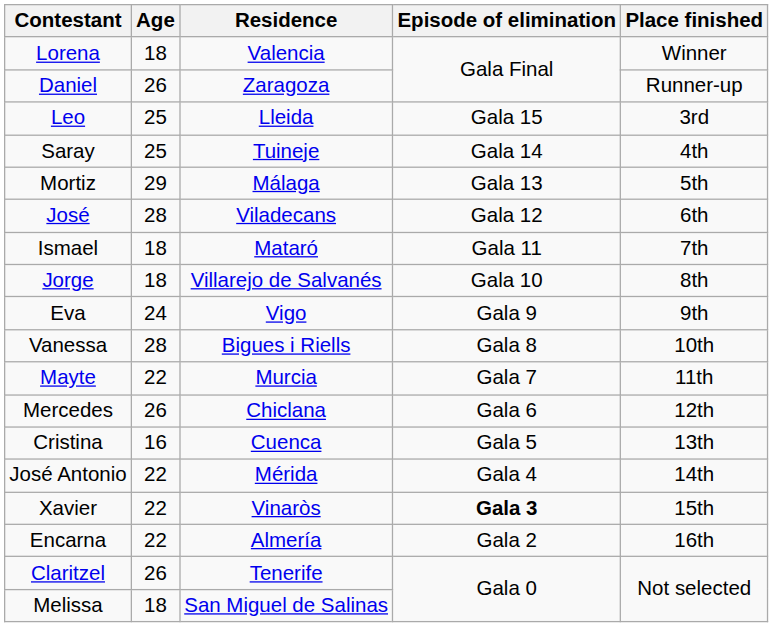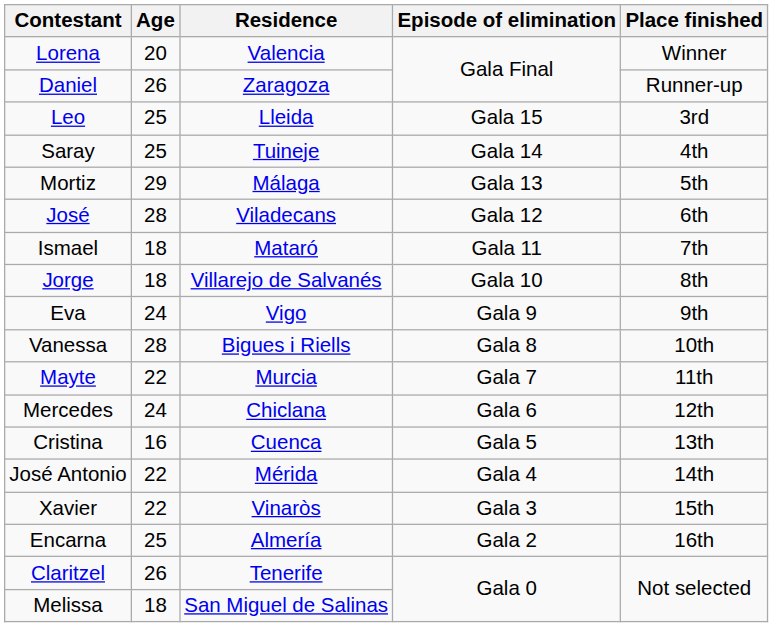 <table class="wikitable" style="text-align:center">
 <tr>
 <th>Contestant</th>
 <th>Age</th>
 <th>Residence</th>
 <th>Episode of elimination</th>
 <th>Place finished</th>
 </tr>
 <tr>
 <td><a href='#'>Lorena</a></td>
-<td>18</td>
+<td>20</td>
 <td><a href='#'>Valencia</a></td>
 <td rowspan="2">Gala Final</td>
 <td>Winner</td>
 </tr>
 <tr>
 <td><a href='#'>Daniel</a></td>
 <td>26</td>
 <td><a href='#'>Zaragoza</a></td>
 <td>Runner-up</td>
 </tr>
 <tr>
 <td><a href='#'>Leo</a></td>
 <td>25</td>
 <td><a href='#'>Lleida</a></td>
 <td>Gala 15</td>
 <td>3rd</td>
 </tr>
 <tr>
 <td>Saray</td>
 <td>25</td>
 <td><a href='#'>Tuineje</a></td>
 <td>Gala 14</td>
 <td>4th</td>
 </tr>
 <tr>
 <td>Mortiz</td>
 <td>29</td>
 <td><a href='#'>Málaga</a></td>
 <td>Gala 13</td>
 <td>5th</td>
 </tr>
 <tr>
 <td><a href='#'>José</a></td>
 <td>28</td>
 <td><a href='#'>Viladecans</a></td>
 <td>Gala 12</td>
 <td>6th</td>
 </tr>
 <tr>
 <td>Ismael</td>
 <td>18</td>
 <td><a href='#'>Mataró</a></td>
 <td>Gala 11</td>
 <td>7th</td>
 </tr>
 <tr>
 <td><a href='#'>Jorge</a></td>
 <td>18</td>
 <td><a href='#'>Villarejo de Salvanés</a></td>
 <td>Gala 10</td>
 <td>8th</td>
 </tr>
 <tr>
 <td>Eva</td>
 <td>24</td>
 <td><a href='#'>Vigo</a></td>
 <td>Gala 9</td>
 <td>9th</td>
 </tr>
 <tr>
 <td>Vanessa</td>
 <td>28</td>
 <td><a href='#'>Bigues i Riells</a></td>
 <td>Gala 8</td>
 <td>10th</td>
 </tr>
 <tr>
 <td><a href='#'>Mayte</a></td>
 <td>22</td>
 <td><a href='#'>Murcia</a></td>
 <td>Gala 7</td>
 <td>11th</td>
 </tr>
 <tr>
 <td>Mercedes</td>
-<td>26</td>
+<td>24</td>
 <td><a href='#'>Chiclana</a></td>
 <td>Gala 6</td>
 <td>12th</td>
 </tr>
 <tr>
 <td>Cristina</td>
 <td>16</td>
 <td><a href='#'>Cuenca</a></td>
 <td>Gala 5</td>
 <td>13th</td>
 </tr>
 <tr>
 <td>José Antonio</td>
 <td>22</td>
 <td><a href='#'>Mérida</a></td>
 <td>Gala 4</td>
 <td>14th</td>
 </tr>
 <tr>
 <td>Xavier</td>
 <td>22</td>
 <td><a href='#'>Vinaròs</a></td>
-<td><strong>Gala 3</strong></td>
+<td>Gala 3</td>
 <td>15th</td>
 </tr>
 <tr>
 <td>Encarna</td>
-<td>22</td>
+<td>25</td>
 <td><a href='#'>Almería</a></td>
 <td>Gala 2</td>
 <td>16th</td>
 </tr>
 <tr>
 <td><a href='#'>Claritzel</a></td>
 <td>26</td>
 <td><a href='#'>Tenerife</a></td>
 <td rowspan=2>Gala 0</td>
 <td rowspan=2>Not selected</td>
 </tr>
 <tr>
 <td>Melissa</td>
 <td>18</td>
 <td><a href='#'>San Miguel de Salinas</a></td>
 </tr>
 </table>
